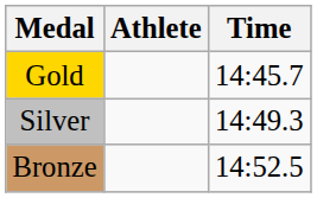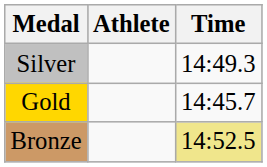 <table class="wikitable">
 <tr>
 <th>Medal</th>
 <th>Athlete</th>
 <th>Time</th>
 </tr>
 <tr>
+<td style="text-align:center;background-color:silver;">Silver</td>
+<td></td>
+<td>14:49.3</td>
+</tr>
+<tr>
 <td style="text-align:center;background-color:gold;">Gold</td>
 <td></td>
 <td>14:45.7</td>
 </tr>
 <tr>
-<td style="text-align:center;background-color:silver;">Silver</td>
-<td></td>
-<td>14:49.3</td>
-</tr>
-<tr>
 <td style="text-align:center;background-color:#CC9966;">Bronze</td>
 <td></td>
-<td>14:52.5</td>
+<td style="background: khaki;">14:52.5</td>
 </tr>
 </table>
